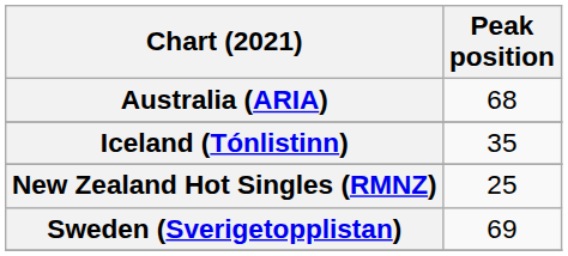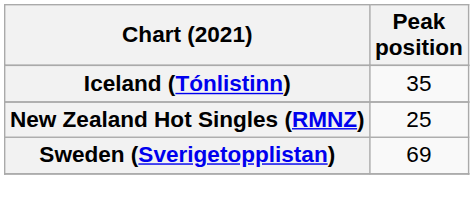 <table class="wikitable sortable plainrowheaders" style="text-align:center">
 <tr>
 <th scope="col">Chart (2021)</th>
 <th scope="col">Peak<br>position</th>
-</tr>
-<tr>
-<th scope="row">Australia (<a href='#'>ARIA</a>)</th>
-<td>68</td>
 </tr>
 <tr>
 </tr>
 <tr>
 <th scope="row">Iceland (<a href='#'>Tónlistinn</a>)</th>
 <td>35</td>
 </tr>
 <tr>
 </tr>
 <tr>
 </tr>
 <tr>
 <th scope="row">New Zealand Hot Singles (<a href='#'>RMNZ</a>)<br></th>
 <td>25</td>
 </tr>
 <tr>
 <th scope="row">Sweden (<a href='#'>Sverigetopplistan</a>)</th>
 <td>69</td>
 </tr>
 <tr>
 </tr>
 <tr>
 </tr>
 <tr>
 </tr>
 </table>
